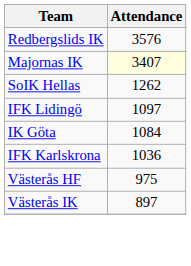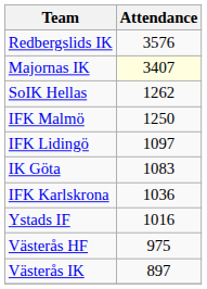 <table class="wikitable sortable">
 <tr>
 <th>Team</th>
 <th>Attendance</th>
 </tr>
 <tr>
 <td><a href='#'>Redbergslids IK</a></td>
 <td align=center>3576</td>
 </tr>
 <tr>
 <td><a href='#'>Majornas IK</a></td>
 <td align=center style="background: lightyellow;">3407</td>
 </tr>
 <tr>
 <td><a href='#'>SoIK Hellas</a></td>
 <td align=center>1262</td>
 </tr>
 <tr>
+<td><a href='#'>IFK Malmö</a></td>
+<td align=center>1250</td>
+</tr>
+<tr>
 <td><a href='#'>IFK Lidingö</a></td>
 <td align=center>1097</td>
 </tr>
 <tr>
 <td><a href='#'>IK Göta</a></td>
-<td align=center>1084</td>
+<td align=center>1083</td>
 </tr>
 <tr>
 <td><a href='#'>IFK Karlskrona</a></td>
 <td align=center>1036</td>
+</tr>
+<tr>
+<td><a href='#'>Ystads IF</a></td>
+<td align=center>1016</td>
 </tr>
 <tr>
 <td><a href='#'>Västerås HF</a></td>
 <td align=center>975</td>
 </tr>
 <tr>
 <td><a href='#'>Västerås IK</a></td>
 <td align=center>897</td>
 </tr>
 <tr>
 </tr>
 </table>
